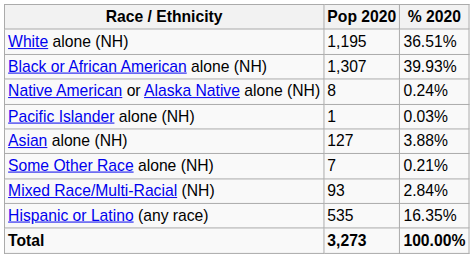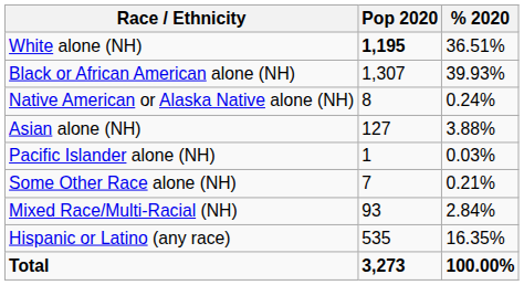 <table class="wikitable">
 <tr>
 <th>Race / Ethnicity</th>
 <th>Pop 2020</th>
 <th>% 2020</th>
 </tr>
 <tr>
 <td><a href='#'>White</a> alone (NH)</td>
-<td>1,195</td>
+<td><strong>1,195</strong></td>
 <td>36.51%</td>
 </tr>
 <tr>
 <td><a href='#'>Black or African American</a> alone (NH)</td>
 <td>1,307</td>
 <td>39.93%</td>
 </tr>
 <tr>
 <td><a href='#'>Native American</a> or <a href='#'>Alaska Native</a> alone (NH)</td>
 <td>8</td>
 <td>0.24%</td>
 </tr>
 <tr>
+<td><a href='#'>Asian</a> alone (NH)</td>
+<td>127</td>
+<td>3.88%</td>
+</tr>
+<tr>
 <td><a href='#'>Pacific Islander</a> alone (NH)</td>
 <td>1</td>
 <td>0.03%</td>
-</tr>
-<tr>
-<td><a href='#'>Asian</a> alone (NH)</td>
-<td>127</td>
-<td>3.88%</td>
 </tr>
 <tr>
 <td><a href='#'>Some Other Race</a> alone (NH)</td>
 <td>7</td>
 <td>0.21%</td>
 </tr>
 <tr>
 <td><a href='#'>Mixed Race/Multi-Racial</a> (NH)</td>
 <td>93</td>
 <td>2.84%</td>
 </tr>
 <tr>
 <td><a href='#'>Hispanic or Latino</a> (any race)</td>
 <td>535</td>
 <td>16.35%</td>
 </tr>
 <tr>
 <td><strong>Total</strong></td>
 <td><strong>3,273</strong></td>
 <td><strong>100.00%</strong></td>
 </tr>
 </table>
